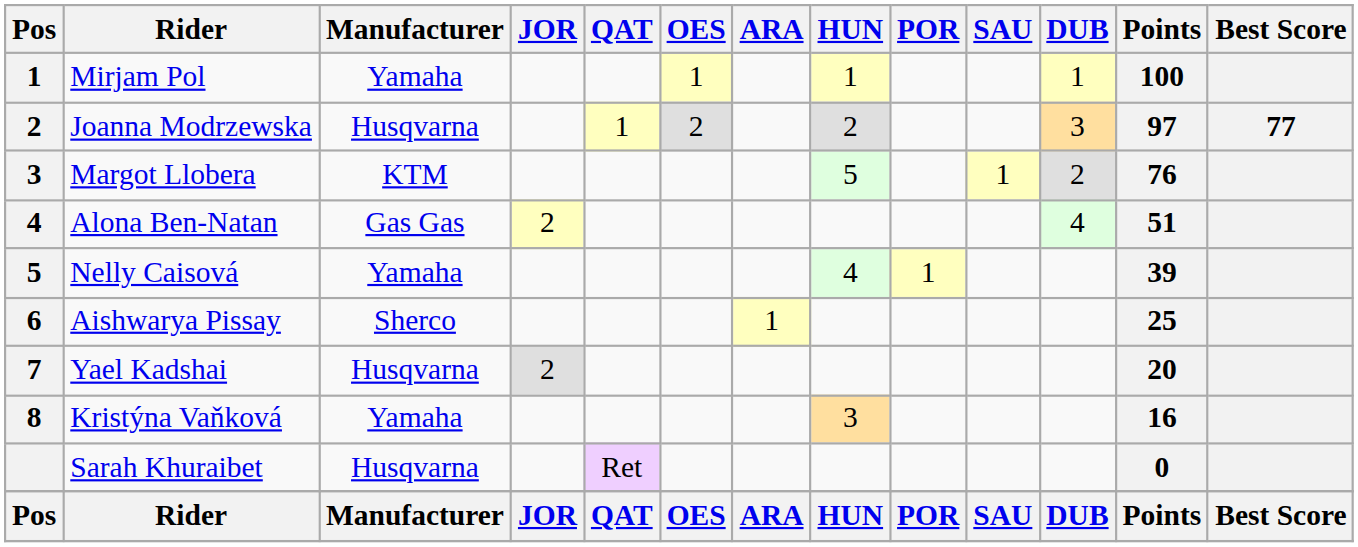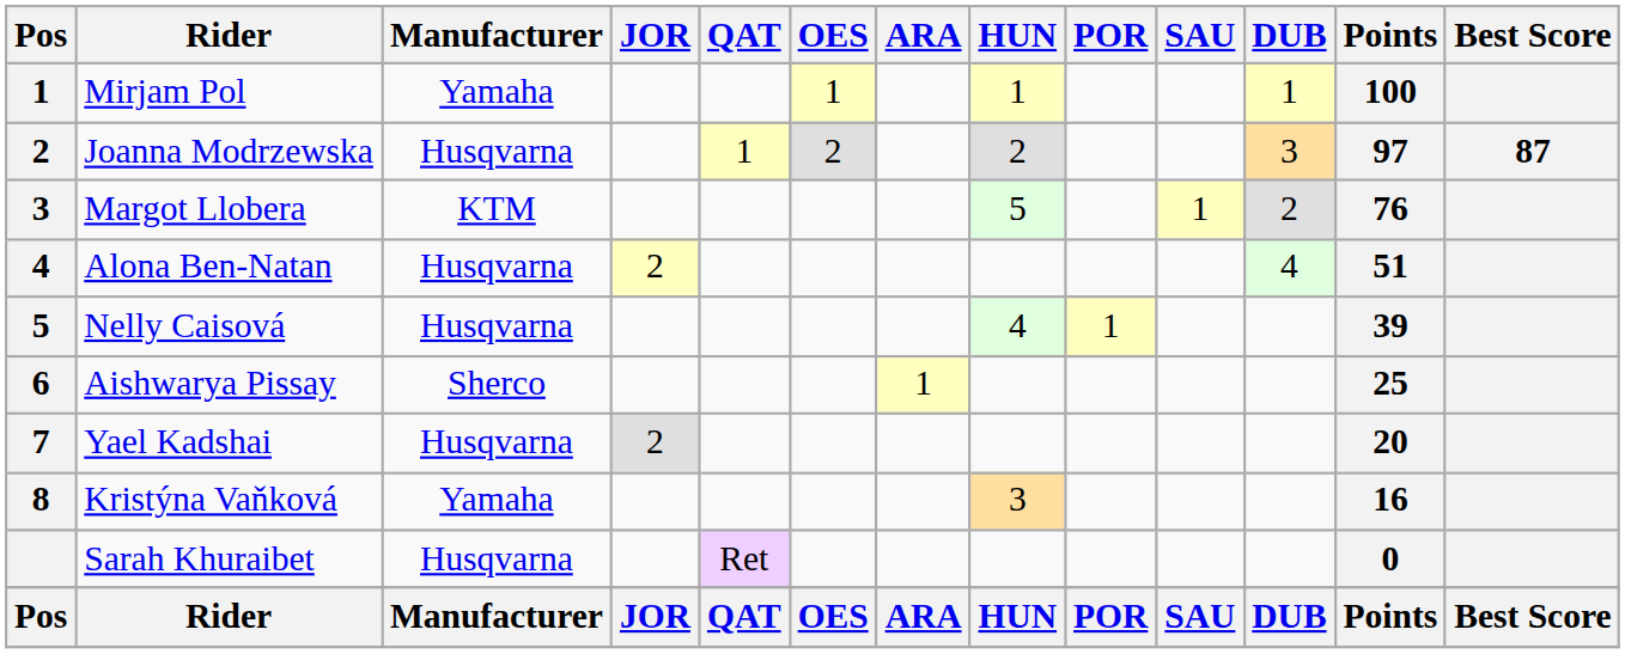 <table class="wikitable" style="font-size: 85%; text-align: center;">
 <tr valign="top">
 <th valign="middle">Pos</th>
 <th valign="middle">Rider</th>
 <th valign="middle">Manufacturer</th>
 <th><a href='#'>JOR</a><br></th>
 <th><a href='#'>QAT</a><br></th>
 <th><a href='#'>OES</a><br></th>
 <th><a href='#'>ARA</a><br></th>
 <th><a href='#'>HUN</a><br></th>
 <th><a href='#'>POR</a><br></th>
 <th><a href='#'>SAU</a><br></th>
 <th><a href='#'>DUB</a><br></th>
 <th valign="middle">Points</th>
 <th valign="middle">Best Score</th>
 </tr>
 <tr>
 <th>1</th>
 <td align=left> <a href='#'>Mirjam Pol</a></td>
 <td><a href='#'>Yamaha</a></td>
 <td></td>
 <td></td>
 <td style="background:#ffffbf;">1</td>
 <td></td>
 <td style="background:#ffffbf;">1</td>
 <td></td>
 <td></td>
 <td style="background:#ffffbf;">1</td>
 <th>100</th>
 <th></th>
 </tr>
 <tr>
 <th>2</th>
 <td align=left> <a href='#'>Joanna Modrzewska</a></td>
 <td><a href='#'>Husqvarna</a></td>
 <td></td>
 <td style="background:#ffffbf;">1</td>
 <td style="background:#dfdfdf;">2</td>
 <td></td>
 <td style="background:#dfdfdf;">2</td>
 <td></td>
 <td></td>
 <td style="background:#ffdf9f;">3</td>
 <th>97</th>
-<th>77</th>
+<th>87</th>
 </tr>
 <tr>
 <th>3</th>
 <td align=left> <a href='#'>Margot Llobera</a></td>
 <td><a href='#'>KTM</a></td>
 <td></td>
 <td></td>
 <td></td>
 <td></td>
 <td style="background:#dfffdf;">5</td>
 <td></td>
 <td style="background:#ffffbf;">1</td>
 <td style="background:#dfdfdf;">2</td>
 <th>76</th>
 <th></th>
 </tr>
 <tr>
 <th>4</th>
 <td align=left> <a href='#'>Alona Ben-Natan</a></td>
-<td><a href='#'>Gas Gas</a></td>
+<td><a href='#'>Husqvarna</a></td>
 <td style="background:#ffffbf;">2</td>
 <td></td>
 <td></td>
 <td></td>
 <td></td>
 <td></td>
 <td></td>
 <td style="background:#dfffdf;">4</td>
 <th>51</th>
 <th></th>
 </tr>
 <tr>
 <th>5</th>
 <td align=left> <a href='#'>Nelly Caisová</a></td>
-<td><a href='#'>Yamaha</a></td>
+<td><a href='#'>Husqvarna</a></td>
 <td></td>
 <td></td>
 <td></td>
 <td></td>
 <td style="background:#dfffdf;">4</td>
 <td style="background:#ffffbf;">1</td>
 <td></td>
 <td></td>
 <th>39</th>
 <th></th>
 </tr>
 <tr>
 <th>6</th>
 <td align=left> <a href='#'>Aishwarya Pissay</a></td>
 <td><a href='#'>Sherco</a></td>
 <td></td>
 <td></td>
 <td></td>
 <td style="background:#ffffbf;">1</td>
 <td></td>
 <td></td>
 <td></td>
 <td></td>
 <th>25</th>
 <th></th>
 </tr>
 <tr>
 <th>7</th>
 <td align=left> <a href='#'>Yael Kadshai</a></td>
 <td><a href='#'>Husqvarna</a></td>
 <td style="background:#dfdfdf;">2</td>
 <td></td>
 <td></td>
 <td></td>
 <td></td>
 <td></td>
 <td></td>
 <td></td>
 <th>20</th>
 <th></th>
 </tr>
 <tr>
 <th>8</th>
 <td align=left> <a href='#'>Kristýna Vaňková</a></td>
 <td><a href='#'>Yamaha</a></td>
 <td></td>
 <td></td>
 <td></td>
 <td></td>
 <td style="background:#ffdf9f;">3</td>
 <td></td>
 <td></td>
 <td></td>
 <th>16</th>
 <th></th>
 </tr>
 <tr>
 <th></th>
 <td align=left> <a href='#'>Sarah Khuraibet</a></td>
 <td><a href='#'>Husqvarna</a></td>
 <td></td>
 <td style="background:#efcfff;">Ret</td>
 <td></td>
 <td></td>
 <td></td>
 <td></td>
 <td></td>
 <td></td>
 <th>0</th>
 <th></th>
 </tr>
 <tr>
 </tr>
 <tr valign="top">
 <th valign="middle">Pos</th>
 <th valign="middle">Rider</th>
 <th valign="middle">Manufacturer</th>
 <th><a href='#'>JOR</a><br></th>
 <th><a href='#'>QAT</a><br></th>
 <th><a href='#'>OES</a><br></th>
 <th><a href='#'>ARA</a><br></th>
 <th><a href='#'>HUN</a><br></th>
 <th><a href='#'>POR</a><br></th>
 <th><a href='#'>SAU</a><br></th>
 <th><a href='#'>DUB</a><br></th>
 <th valign="middle">Points</th>
 <th valign="middle">Best Score</th>
 </tr>
 <tr>
 </tr>
 </table>
